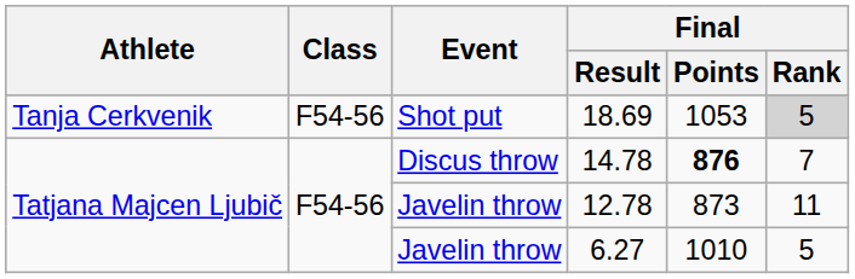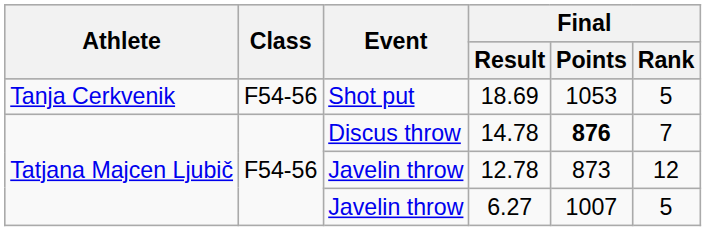 <table class=wikitable style="font-size:90%">
 <tr>
 <th rowspan="2">Athlete</th>
 <th rowspan="2">Class</th>
 <th rowspan="2">Event</th>
 <th colspan="3">Final</th>
 </tr>
 <tr>
 <th>Result</th>
 <th>Points</th>
 <th>Rank</th>
 </tr>
 <tr>
 <td><a href='#'>Tanja Cerkvenik</a></td>
 <td style="text-align:center;">F54-56</td>
 <td><a href='#'>Shot put</a></td>
 <td style="text-align:center;">18.69</td>
 <td style="text-align:center;">1053</td>
-<td style="background: lightgrey; text-align:center;">5</td>
+<td style="text-align:center;">5</td>
 </tr>
 <tr>
 <td rowspan="3"><a href='#'>Tatjana Majcen Ljubič</a></td>
 <td rowspan="3" style="text-align:center;">F54-56</td>
 <td><a href='#'>Discus throw</a></td>
 <td style="text-align:center;">14.78</td>
 <td style="text-align:center;"><strong>876</strong></td>
 <td style="text-align:center;">7</td>
 </tr>
 <tr>
 <td><a href='#'>Javelin throw</a></td>
 <td style="text-align:center;">12.78</td>
 <td style="text-align:center;">873</td>
-<td style="text-align:center;">11</td>
+<td style="text-align:center;">12</td>
 </tr>
 <tr>
 <td><a href='#'>Javelin throw</a></td>
 <td style="text-align:center;">6.27</td>
-<td style="text-align:center;">1010</td>
+<td style="text-align:center;">1007</td>
 <td style="text-align:center;">5</td>
 </tr>
 </table>
